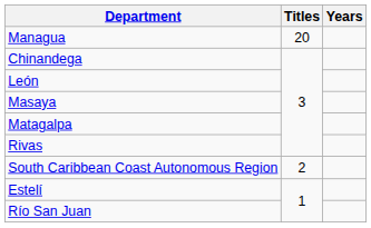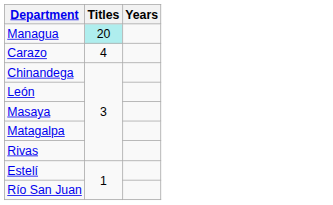 <table class="wikitable sortable" style="font-size: 95%">
 <tr>
 <th><a href='#'>Department</a></th>
 <th>Titles</th>
 <th>Years</th>
 </tr>
 <tr>
 <td><a href='#'>Managua</a></td>
-<td style="text-align:center;">20</td>
+<td style="background: paleturquoise; text-align:center;">20</td>
+<td></td>
+</tr>
+<tr>
+<td><a href='#'>Carazo</a></td>
+<td rowspan="1" style="text-align:center;">4</td>
 <td></td>
 </tr>
 <tr>
 <td><a href='#'>Chinandega</a></td>
 <td rowspan="5" style="text-align:center;">3</td>
 <td></td>
 </tr>
 <tr>
 <td><a href='#'>León</a></td>
 <td></td>
 </tr>
 <tr>
 <td><a href='#'>Masaya</a></td>
 <td></td>
 </tr>
 <tr>
 <td><a href='#'>Matagalpa</a></td>
 <td></td>
 </tr>
 <tr>
 <td><a href='#'>Rivas</a></td>
 <td></td>
 </tr>
 <tr>
-<td><a href='#'>South Caribbean Coast Autonomous Region</a></td>
-<td rowspan="1" style="text-align:center;">2</td>
-<td></td>
-</tr>
-<tr>
 <td><a href='#'>Estelí</a></td>
 <td rowspan="2" style="text-align:center;">1</td>
 <td></td>
 </tr>
 <tr>
 <td><a href='#'>Río San Juan</a></td>
 <td></td>
 </tr>
 </table>
